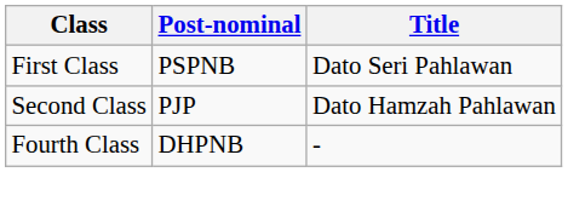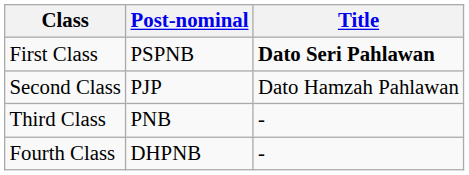 <table class="wikitable">
 <tr>
 <th>Class</th>
 <th><a href='#'>Post-nominal</a></th>
 <th><a href='#'>Title</a></th>
 </tr>
 <tr>
 <td>First Class</td>
 <td> PSPNB</td>
-<td>Dato Seri Pahlawan</td>
+<td><strong>Dato Seri Pahlawan</strong></td>
 </tr>
 <tr>
 <td>Second Class</td>
 <td> PJP</td>
 <td>Dato Hamzah Pahlawan</td>
 </tr>
 <tr>
+<td>Third Class</td>
+<td> PNB</td>
+<td>-</td>
+</tr>
+<tr>
 <td>Fourth Class</td>
 <td> DHPNB</td>
 <td>-</td>
 </tr>
 </table>
